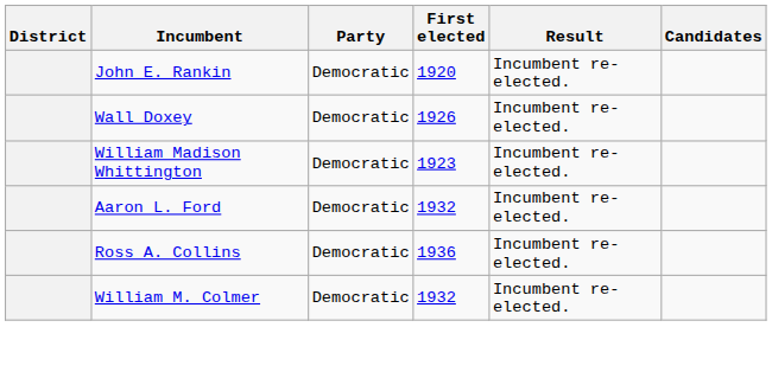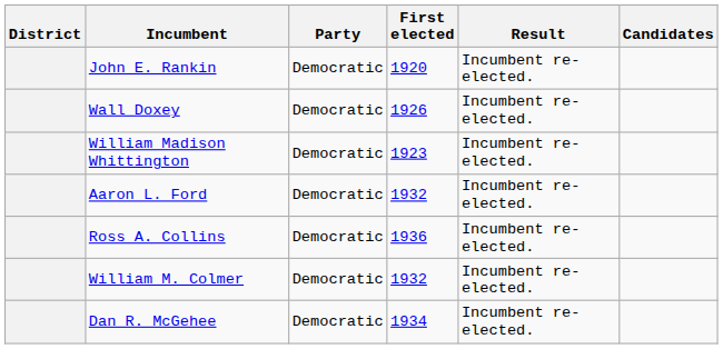 <table class=wikitable>
 <tr valign=bottom>
 <th>District</th>
 <th>Incumbent</th>
 <th>Party</th>
 <th>First<br>elected</th>
 <th>Result</th>
 <th>Candidates</th>
 </tr>
 <tr>
 <th></th>
 <td><a href='#'>John E. Rankin</a></td>
 <td>Democratic</td>
 <td><a href='#'>1920</a></td>
 <td>Incumbent re-elected.</td>
 <td nowrap></td>
 </tr>
 <tr>
 <th></th>
 <td><a href='#'>Wall Doxey</a></td>
 <td>Democratic</td>
 <td><a href='#'>1926</a></td>
 <td>Incumbent re-elected.</td>
 <td nowrap></td>
 </tr>
 <tr>
 <th></th>
 <td><a href='#'>William Madison Whittington</a></td>
 <td>Democratic</td>
 <td><a href='#'>1923</a></td>
 <td>Incumbent re-elected.</td>
 <td nowrap></td>
 </tr>
 <tr>
 <th></th>
 <td><a href='#'>Aaron L. Ford</a></td>
 <td>Democratic</td>
 <td><a href='#'>1932</a></td>
 <td>Incumbent re-elected.</td>
 <td nowrap></td>
 </tr>
 <tr>
 <th></th>
 <td><a href='#'>Ross A. Collins</a></td>
 <td>Democratic</td>
 <td><a href='#'>1936</a></td>
 <td>Incumbent re-elected.</td>
 <td nowrap></td>
 </tr>
 <tr>
 <th></th>
 <td><a href='#'>William M. Colmer</a></td>
 <td>Democratic</td>
 <td><a href='#'>1932</a></td>
 <td>Incumbent re-elected.</td>
 <td nowrap></td>
 </tr>
+<tr>
+<th></th>
+<td><a href='#'>Dan R. McGehee</a></td>
+<td>Democratic</td>
+<td><a href='#'>1934</a></td>
+<td>Incumbent re-elected.</td>
+<td nowrap></td>
+</tr>
 </table>
